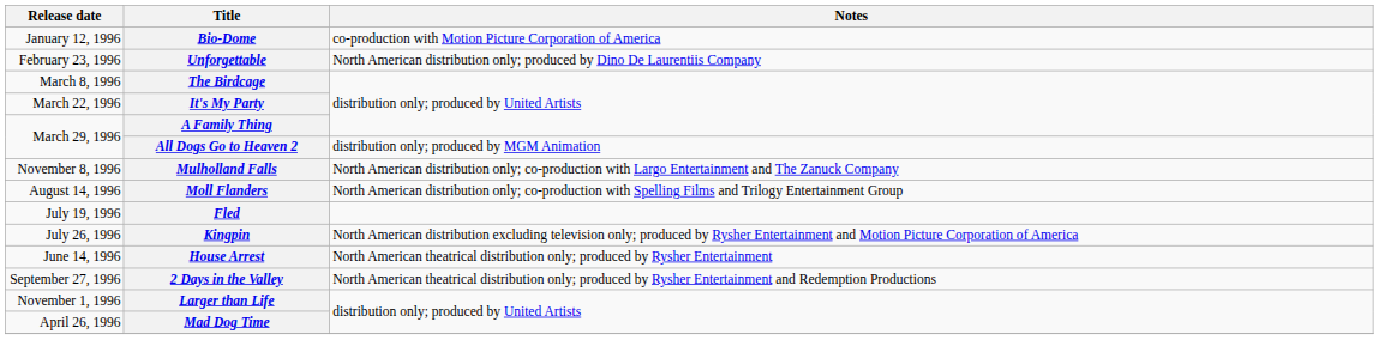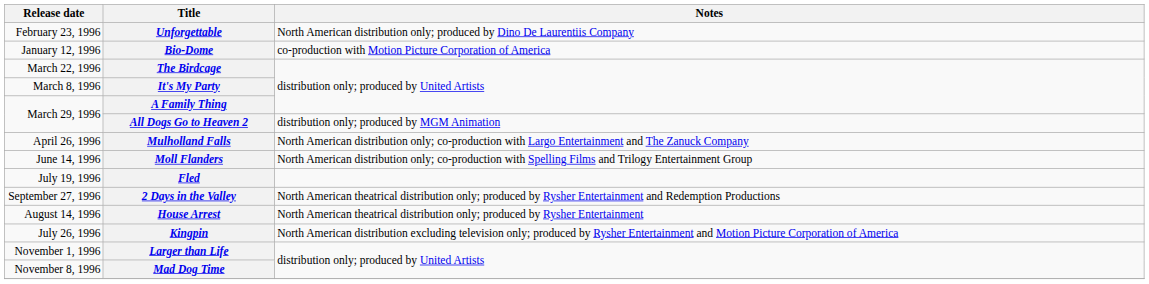 <table class="wikitable sortable" style="width:100%;">
 <tr>
 <th scope="col" style="width:130px;">Release date</th>
 <th>Title</th>
 <th>Notes</th>
 </tr>
 <tr>
+<td style="text-align:right;">February 23, 1996</td>
+<th scope="row"><em><a href='#'>Unforgettable</a></em></th>
+<td>North American distribution only; produced by <a href='#'>Dino De Laurentiis Company</a></td>
+</tr>
+<tr>
 <td style="text-align:right;">January 12, 1996</td>
 <th scope="row"><em><a href='#'>Bio-Dome</a></em></th>
 <td>co-production with <a href='#'>Motion Picture Corporation of America</a></td>
 </tr>
 <tr>
-<td style="text-align:right;">February 23, 1996</td>
-<th scope="row"><em><a href='#'>Unforgettable</a></em></th>
-<td>North American distribution only; produced by <a href='#'>Dino De Laurentiis Company</a></td>
-</tr>
-<tr>
-<td style="text-align:right;">March 8, 1996</td>
+<td style="text-align:right;">March 22, 1996</td>
 <th scope="row"><em><a href='#'>The Birdcage</a></em></th>
 <td rowspan="3">distribution only; produced by <a href='#'>United Artists</a></td>
 </tr>
 <tr>
-<td style="text-align:right;">March 22, 1996</td>
+<td style="text-align:right;">March 8, 1996</td>
 <th scope="row"><em><a href='#'>It's My Party</a></em></th>
 </tr>
 <tr>
 <td style="text-align:right;" rowspan="2">March 29, 1996</td>
 <th scope="row"><em><a href='#'>A Family Thing</a></em></th>
 </tr>
 <tr>
 <th scope="row"><em><a href='#'>All Dogs Go to Heaven 2</a></em></th>
 <td>distribution only; produced by <a href='#'>MGM Animation</a></td>
 </tr>
 <tr>
-<td style="text-align:right;">November 8, 1996</td>
+<td style="text-align:right;">April 26, 1996</td>
 <th scope="row"><em><a href='#'>Mulholland Falls</a></em></th>
 <td>North American distribution only; co-production with <a href='#'>Largo Entertainment</a> and <a href='#'>The Zanuck Company</a></td>
 </tr>
 <tr>
-<td style="text-align:right;">August 14, 1996</td>
+<td style="text-align:right;">June 14, 1996</td>
 <th scope="row"><em><a href='#'>Moll Flanders</a></em></th>
 <td>North American distribution only; co-production with <a href='#'>Spelling Films</a> and Trilogy Entertainment Group</td>
 </tr>
 <tr>
 <td style="text-align:right;">July 19, 1996</td>
 <th scope="row"><em><a href='#'>Fled</a></em></th>
 <td></td>
 </tr>
 <tr>
-<td style="text-align:right;">July 26, 1996</td>
-<th scope="row"><em><a href='#'>Kingpin</a></em></th>
-<td>North American distribution excluding television only; produced by <a href='#'>Rysher Entertainment</a> and <a href='#'>Motion Picture Corporation of America</a></td>
+<td style="text-align:right;">September 27, 1996</td>
+<th scope="row"><em><a href='#'>2 Days in the Valley</a></em></th>
+<td>North American theatrical distribution only; produced by <a href='#'>Rysher Entertainment</a> and Redemption Productions</td>
 </tr>
 <tr>
-<td style="text-align:right;">June 14, 1996</td>
+<td style="text-align:right;">August 14, 1996</td>
 <th scope="row"><em><a href='#'>House Arrest</a></em></th>
 <td>North American theatrical distribution only; produced by <a href='#'>Rysher Entertainment</a></td>
 </tr>
 <tr>
-<td style="text-align:right;">September 27, 1996</td>
-<th scope="row"><em><a href='#'>2 Days in the Valley</a></em></th>
-<td>North American theatrical distribution only; produced by <a href='#'>Rysher Entertainment</a> and Redemption Productions</td>
+<td style="text-align:right;">July 26, 1996</td>
+<th scope="row"><em><a href='#'>Kingpin</a></em></th>
+<td>North American distribution excluding television only; produced by <a href='#'>Rysher Entertainment</a> and <a href='#'>Motion Picture Corporation of America</a></td>
 </tr>
 <tr>
 <td style="text-align:right;">November 1, 1996</td>
 <th scope="row"><em><a href='#'>Larger than Life</a></em></th>
 <td rowspan="2">distribution only; produced by <a href='#'>United Artists</a></td>
 </tr>
 <tr>
-<td style="text-align:right;">April 26, 1996</td>
+<td style="text-align:right;">November 8, 1996</td>
 <th scope="row"><em><a href='#'>Mad Dog Time</a></em></th>
 </tr>
 <tr>
 </tr>
 </table>
